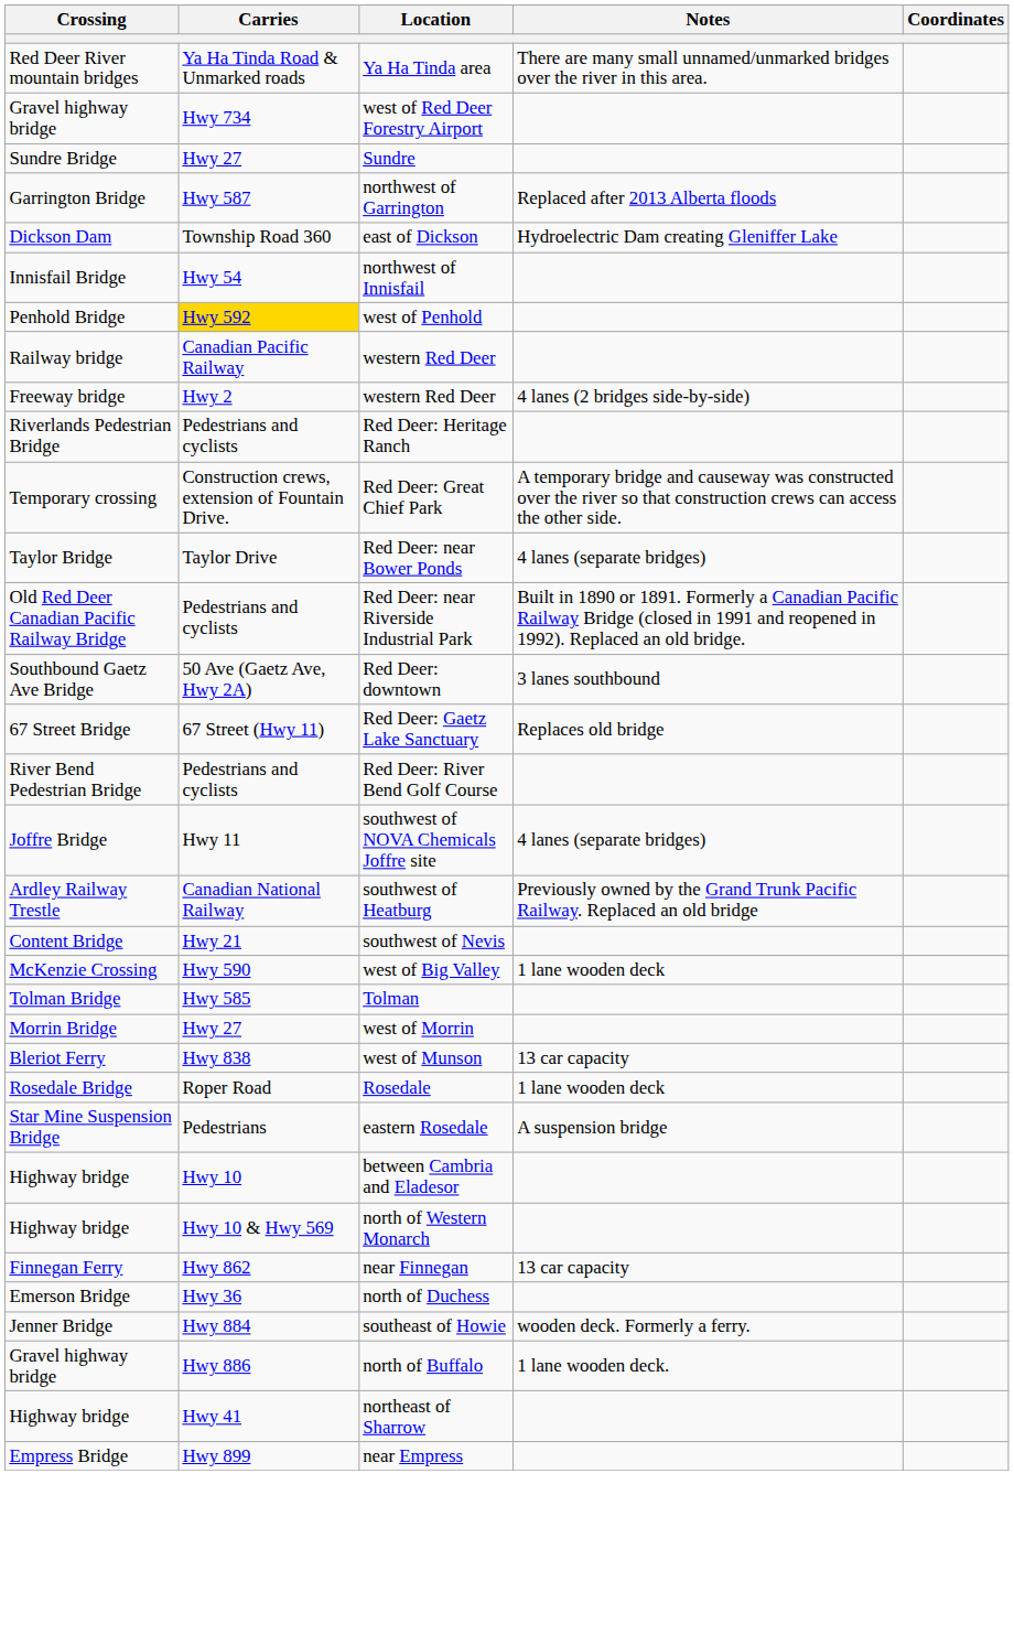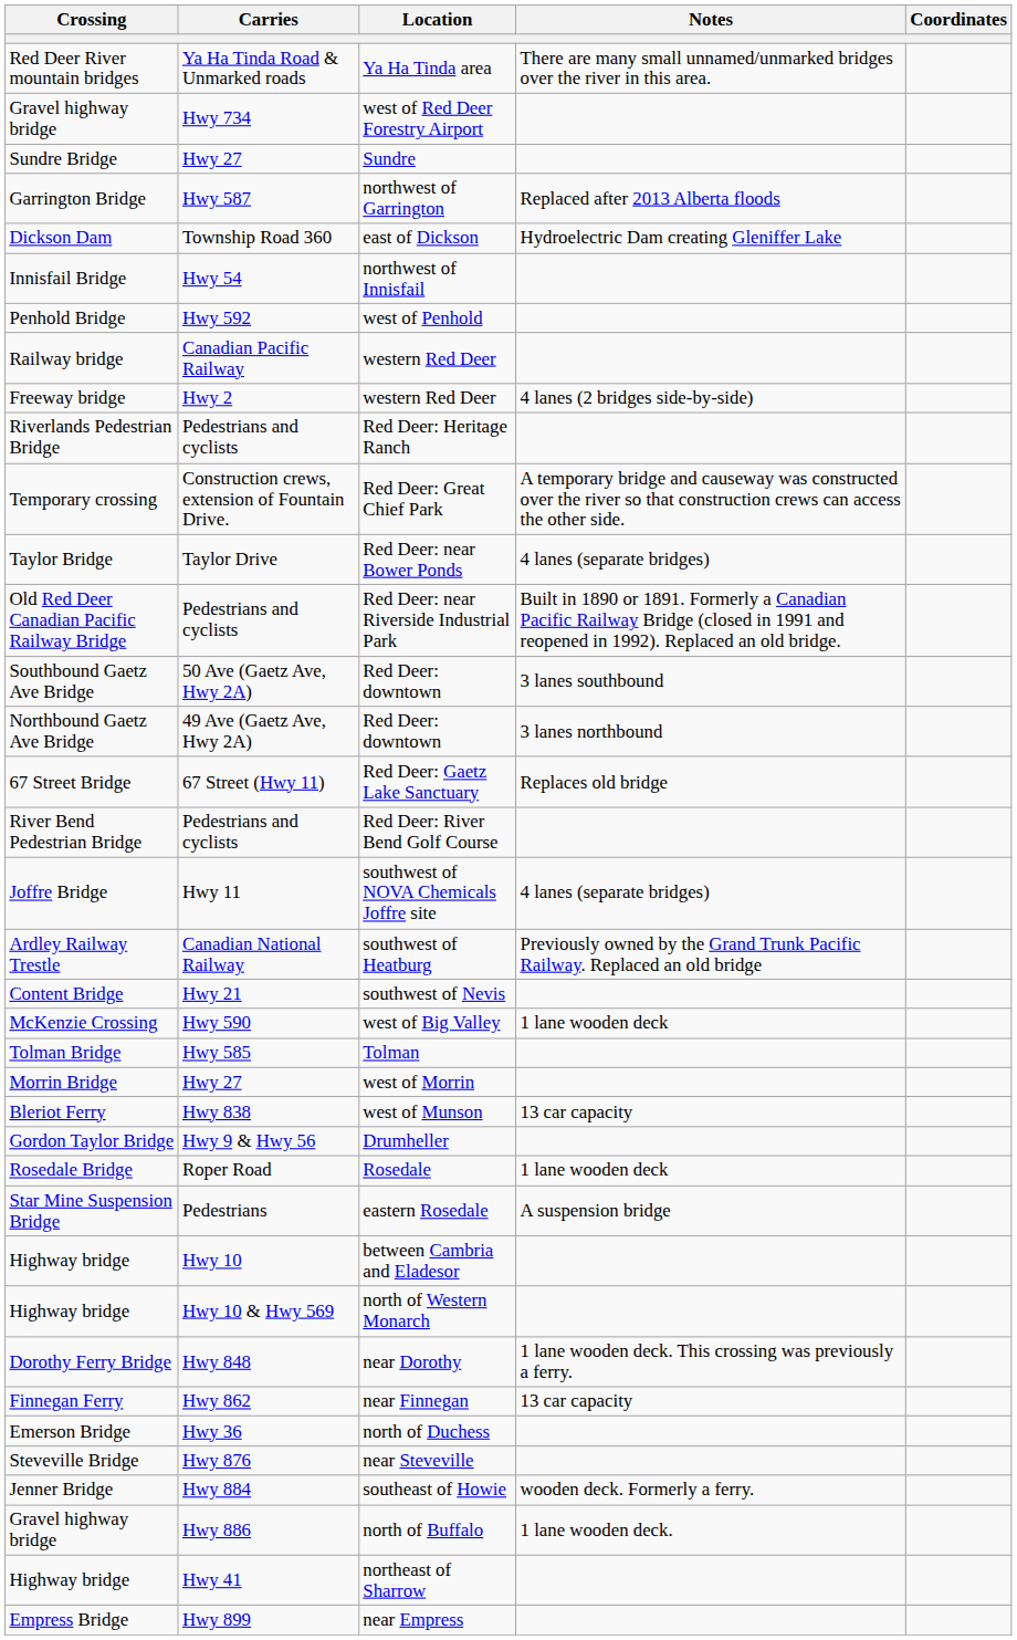 <table class=wikitable>
 <tr>
 <th>Crossing</th>
 <th>Carries</th>
 <th>Location</th>
 <th>Notes</th>
 <th>Coordinates</th>
 </tr>
 <tr>
 <th colspan=5></th>
 </tr>
 <tr>
 <td>Red Deer River mountain bridges</td>
 <td><a href='#'>Ya Ha Tinda Road</a> & Unmarked roads</td>
 <td><a href='#'>Ya Ha Tinda</a> area</td>
 <td>There are many small unnamed/unmarked bridges over the river in this area.</td>
 <td></td>
 </tr>
 <tr>
 <td>Gravel highway bridge</td>
 <td><a href='#'>Hwy 734</a></td>
 <td>west of <a href='#'>Red Deer Forestry Airport</a></td>
 <td></td>
 <td></td>
 </tr>
 <tr>
 <td>Sundre Bridge</td>
 <td><a href='#'>Hwy 27</a></td>
 <td><a href='#'>Sundre</a></td>
 <td></td>
 <td></td>
 </tr>
 <tr>
 <td>Garrington Bridge</td>
 <td><a href='#'>Hwy 587</a></td>
 <td>northwest of <a href='#'>Garrington</a></td>
 <td>Replaced after <a href='#'>2013 Alberta floods</a></td>
 <td></td>
 </tr>
 <tr>
 <td><a href='#'>Dickson Dam</a></td>
 <td>Township Road 360</td>
 <td>east of <a href='#'>Dickson</a></td>
 <td>Hydroelectric Dam creating <a href='#'>Gleniffer Lake</a></td>
 <td></td>
 </tr>
 <tr>
 <td>Innisfail Bridge</td>
 <td><a href='#'>Hwy 54</a></td>
 <td>northwest of <a href='#'>Innisfail</a></td>
 <td></td>
 <td></td>
 </tr>
 <tr>
 <td>Penhold Bridge</td>
-<td style="background: gold;"><a href='#'>Hwy 592</a></td>
+<td><a href='#'>Hwy 592</a></td>
 <td>west of <a href='#'>Penhold</a></td>
 <td></td>
 <td></td>
 </tr>
 <tr>
 <td>Railway bridge</td>
 <td><a href='#'>Canadian Pacific Railway</a></td>
 <td>western <a href='#'>Red Deer</a></td>
 <td></td>
 <td></td>
 </tr>
 <tr>
 <td>Freeway bridge</td>
 <td><a href='#'>Hwy 2</a></td>
 <td>western Red Deer</td>
 <td>4 lanes (2 bridges side-by-side)</td>
 <td></td>
 </tr>
 <tr>
 <td>Riverlands Pedestrian Bridge</td>
 <td>Pedestrians and cyclists</td>
 <td>Red Deer: Heritage Ranch</td>
 <td></td>
 <td></td>
 </tr>
 <tr>
 <td>Temporary crossing</td>
 <td>Construction crews, extension of Fountain Drive.</td>
 <td>Red Deer: Great Chief Park</td>
 <td>A temporary bridge and causeway was constructed over the river so that construction crews can access the other side.</td>
 <td></td>
 </tr>
 <tr>
 <td>Taylor Bridge</td>
 <td>Taylor Drive</td>
 <td>Red Deer: near <a href='#'>Bower Ponds</a></td>
 <td>4 lanes (separate bridges)</td>
 <td></td>
 </tr>
 <tr>
 <td>Old <a href='#'>Red Deer Canadian Pacific Railway Bridge</a></td>
 <td>Pedestrians and cyclists</td>
 <td>Red Deer: near Riverside Industrial Park</td>
 <td>Built in 1890 or 1891. Formerly a <a href='#'>Canadian Pacific Railway</a> Bridge (closed in 1991 and reopened in 1992). Replaced an old bridge.</td>
 <td></td>
 </tr>
 <tr>
 <td>Southbound Gaetz Ave Bridge</td>
 <td>50 Ave (Gaetz Ave, <a href='#'>Hwy 2A</a>)</td>
 <td>Red Deer: downtown</td>
 <td>3 lanes southbound</td>
+<td></td>
+</tr>
+<tr>
+<td>Northbound Gaetz Ave Bridge</td>
+<td>49 Ave (Gaetz Ave, Hwy 2A)</td>
+<td>Red Deer: downtown</td>
+<td>3 lanes northbound</td>
 <td></td>
 </tr>
 <tr>
 <td>67 Street Bridge</td>
 <td>67 Street (<a href='#'>Hwy 11</a>)</td>
 <td>Red Deer: <a href='#'>Gaetz Lake Sanctuary</a></td>
 <td>Replaces old bridge</td>
 <td></td>
 </tr>
 <tr>
 <td>River Bend Pedestrian Bridge</td>
 <td>Pedestrians and cyclists</td>
 <td>Red Deer: River Bend Golf Course</td>
 <td></td>
 <td></td>
 </tr>
 <tr>
 <td><a href='#'>Joffre</a> Bridge</td>
 <td>Hwy 11</td>
 <td>southwest of <a href='#'>NOVA Chemicals</a> <a href='#'>Joffre</a> site</td>
 <td>4 lanes (separate bridges)</td>
 <td></td>
 </tr>
 <tr>
 <td><a href='#'>Ardley Railway Trestle</a></td>
 <td><a href='#'>Canadian National Railway</a></td>
 <td>southwest of <a href='#'>Heatburg</a></td>
 <td>Previously owned by the <a href='#'>Grand Trunk Pacific Railway</a>. Replaced an old bridge</td>
 <td></td>
 </tr>
 <tr>
 <td><a href='#'>Content Bridge</a></td>
 <td><a href='#'>Hwy 21</a></td>
 <td>southwest of <a href='#'>Nevis</a></td>
 <td></td>
 <td></td>
 </tr>
 <tr>
 <td><a href='#'>McKenzie Crossing</a></td>
 <td><a href='#'>Hwy 590</a></td>
 <td>west of <a href='#'>Big Valley</a></td>
 <td>1 lane wooden deck</td>
 <td></td>
 </tr>
 <tr>
 <td><a href='#'>Tolman Bridge</a></td>
 <td><a href='#'>Hwy 585</a></td>
 <td><a href='#'>Tolman</a></td>
 <td></td>
 <td></td>
 </tr>
 <tr>
 <td><a href='#'>Morrin Bridge</a></td>
 <td><a href='#'>Hwy 27</a></td>
 <td>west of <a href='#'>Morrin</a></td>
 <td></td>
 <td></td>
 </tr>
 <tr>
 <td><a href='#'>Bleriot Ferry</a></td>
 <td><a href='#'>Hwy 838</a></td>
 <td>west of <a href='#'>Munson</a></td>
 <td>13 car capacity</td>
 <td></td>
 </tr>
 <tr>
+<td><a href='#'>Gordon Taylor Bridge</a></td>
+<td><a href='#'>Hwy 9</a> & <a href='#'>Hwy 56</a></td>
+<td><a href='#'>Drumheller</a></td>
+<td></td>
+<td></td>
+</tr>
+<tr>
 <td><a href='#'>Rosedale Bridge</a></td>
 <td>Roper Road</td>
 <td><a href='#'>Rosedale</a></td>
 <td>1 lane wooden deck</td>
 <td></td>
 </tr>
 <tr>
 <td><a href='#'>Star Mine Suspension Bridge</a></td>
 <td>Pedestrians</td>
 <td>eastern <a href='#'>Rosedale</a></td>
 <td>A suspension bridge</td>
 <td></td>
 </tr>
 <tr>
 <td>Highway bridge</td>
 <td><a href='#'>Hwy 10</a></td>
 <td>between <a href='#'>Cambria</a> and <a href='#'>Eladesor</a></td>
 <td></td>
 <td></td>
 </tr>
 <tr>
 <td>Highway bridge</td>
 <td><a href='#'>Hwy 10</a> & <a href='#'>Hwy 569</a></td>
 <td>north of <a href='#'>Western Monarch</a></td>
 <td></td>
 <td></td>
 </tr>
 <tr>
+<td><a href='#'>Dorothy Ferry Bridge</a></td>
+<td><a href='#'>Hwy 848</a></td>
+<td>near <a href='#'>Dorothy</a></td>
+<td>1 lane wooden deck. This crossing was previously a ferry.</td>
+<td></td>
+</tr>
+<tr>
 <td><a href='#'>Finnegan Ferry</a></td>
 <td><a href='#'>Hwy 862</a></td>
 <td>near <a href='#'>Finnegan</a></td>
 <td>13 car capacity</td>
 <td></td>
 </tr>
 <tr>
 <td>Emerson Bridge</td>
 <td><a href='#'>Hwy 36</a></td>
 <td>north of <a href='#'>Duchess</a></td>
+<td></td>
+<td></td>
+</tr>
+<tr>
+<td>Steveville Bridge</td>
+<td><a href='#'>Hwy 876</a></td>
+<td>near <a href='#'>Steveville</a></td>
 <td></td>
 <td></td>
 </tr>
 <tr>
 <td>Jenner Bridge</td>
 <td><a href='#'>Hwy 884</a></td>
 <td>southeast of <a href='#'>Howie</a></td>
 <td>wooden deck. Formerly a ferry.</td>
 <td></td>
 </tr>
 <tr>
 <td>Gravel highway bridge</td>
 <td><a href='#'>Hwy 886</a></td>
 <td>north of <a href='#'>Buffalo</a></td>
 <td>1 lane wooden deck.</td>
 <td></td>
 </tr>
 <tr>
 <td>Highway bridge</td>
 <td><a href='#'>Hwy 41</a></td>
 <td>northeast of <a href='#'>Sharrow</a></td>
 <td></td>
 <td></td>
 </tr>
 <tr>
 <td><a href='#'>Empress</a> Bridge</td>
 <td><a href='#'>Hwy 899</a></td>
 <td>near <a href='#'>Empress</a></td>
 <td></td>
 <td></td>
 </tr>
 </table>
